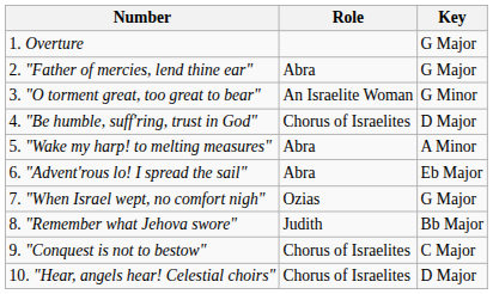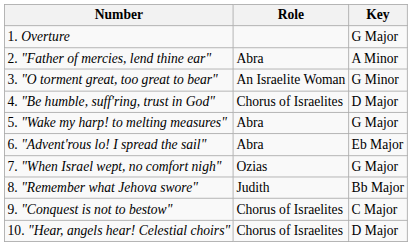 <table class="wikitable">
 <tr>
 <th>Number</th>
 <th>Role</th>
 <th>Key</th>
 </tr>
 <tr>
 <td>1. <em>Overture</em></td>
 <td></td>
 <td>G Major</td>
 </tr>
 <tr>
 <td>2. <em>"Father of mercies, lend thine ear"</em></td>
 <td>Abra</td>
-<td>G Major</td>
+<td>A Minor</td>
 </tr>
 <tr>
 <td>3. <em>"O torment great, too great to bear"</em></td>
 <td>An Israelite Woman</td>
 <td>G Minor</td>
 </tr>
 <tr>
 <td>4. <em>"Be humble, suff'ring, trust in God"</em></td>
 <td>Chorus of Israelites</td>
 <td>D Major</td>
 </tr>
 <tr>
 <td>5. <em>"Wake my harp! to melting measures"</em></td>
 <td>Abra</td>
-<td>A Minor</td>
+<td>G Major</td>
 </tr>
 <tr>
 <td>6. <em>"Advent'rous lo! I spread the sail"</em></td>
 <td>Abra</td>
 <td>Eb Major</td>
 </tr>
 <tr>
 <td>7. <em>"When Israel wept, no comfort nigh"</em></td>
 <td>Ozias</td>
 <td>G Major</td>
 </tr>
 <tr>
 <td>8. <em>"Remember what Jehova swore"</em></td>
 <td>Judith</td>
 <td>Bb Major</td>
 </tr>
 <tr>
 <td>9. <em>"Conquest is not to bestow"</em></td>
 <td>Chorus of Israelites</td>
 <td>C Major</td>
 </tr>
 <tr>
 <td>10. <em>"Hear, angels hear! Celestial choirs"</em></td>
 <td>Chorus of Israelites</td>
 <td>D Major</td>
 </tr>
 </table>
